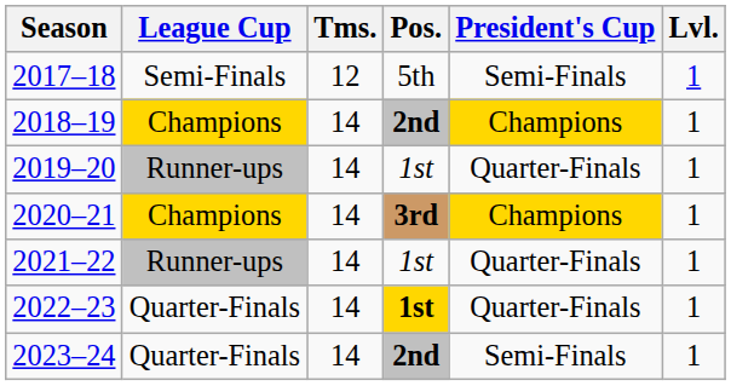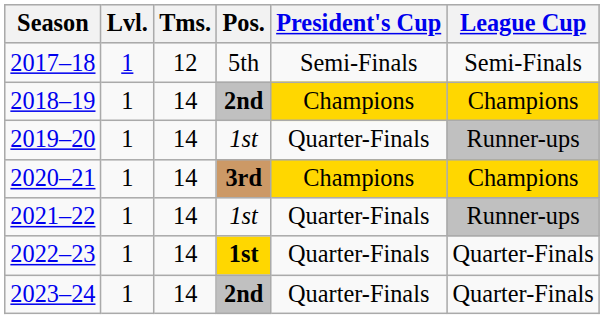 <table class="wikitable" style="text-align:center">
 <tr bgcolor="#efefef">
 <th>Season</th>
-<th><a href='#'>League Cup</a></th>
+<th>Lvl.</th>
 <th>Tms.</th>
 <th>Pos.</th>
 <th><a href='#'>President's Cup</a></th>
-<th>Lvl.</th>
+<th><a href='#'>League Cup</a></th>
 </tr>
 <tr>
 <td><a href='#'>2017–18</a></td>
-<td>Semi-Finals</td>
+<td><a href='#'>1</a></td>
 <td>12</td>
 <td>5th</td>
 <td>Semi-Finals</td>
-<td><a href='#'>1</a></td>
+<td>Semi-Finals</td>
 </tr>
 <tr>
 <td><a href='#'>2018–19</a></td>
-<td bgcolor=gold>Champions</td>
+<td>1</td>
 <td>14</td>
 <td bgcolor=silver><strong>2nd</strong></td>
 <td bgcolor=gold>Champions</td>
-<td>1</td>
+<td bgcolor=gold>Champions</td>
 </tr>
 <tr>
 <td><a href='#'>2019–20</a></td>
-<td bgcolor=silver>Runner-ups</td>
+<td>1</td>
 <td>14</td>
 <td><em>1st</em></td>
 <td>Quarter-Finals</td>
-<td>1</td>
+<td bgcolor=silver>Runner-ups</td>
 </tr>
 <tr>
 <td><a href='#'>2020–21</a></td>
-<td bgcolor=gold>Champions</td>
+<td>1</td>
 <td>14</td>
 <td bgcolor="cc9966"><strong>3rd</strong></td>
 <td bgcolor=gold>Champions</td>
-<td>1</td>
+<td bgcolor=gold>Champions</td>
 </tr>
 <tr>
 <td><a href='#'>2021–22</a></td>
-<td bgcolor=silver>Runner-ups</td>
+<td>1</td>
 <td>14</td>
 <td><em>1st</em></td>
 <td>Quarter-Finals</td>
-<td>1</td>
+<td bgcolor=silver>Runner-ups</td>
 </tr>
 <tr>
 <td><a href='#'>2022–23</a></td>
-<td>Quarter-Finals</td>
+<td>1</td>
 <td>14</td>
 <td bgcolor=gold><strong>1st</strong></td>
 <td>Quarter-Finals</td>
-<td>1</td>
+<td>Quarter-Finals</td>
 </tr>
 <tr>
 <td><a href='#'>2023–24</a></td>
-<td>Quarter-Finals</td>
+<td>1</td>
 <td>14</td>
 <td bgcolor=silver><strong>2nd</strong></td>
-<td>Semi-Finals</td>
-<td>1</td>
+<td>Quarter-Finals</td>
+<td>Quarter-Finals</td>
 </tr>
 </table>
